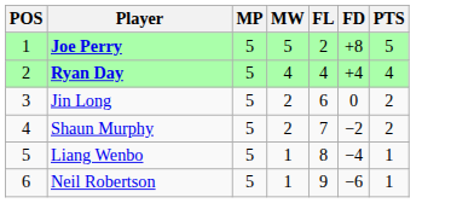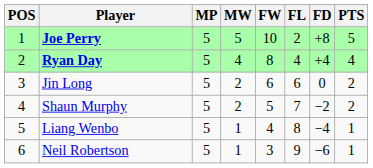 <table class="wikitable" style="text-align: center;">
 <tr>
 <th width=20>POS</th>
 <th width=165>Player</th>
 <th width=20>MP</th>
 <th width=20>MW</th>
+<th width=20>FW</th>
 <th width=20>FL</th>
 <th width=20>FD</th>
 <th width=20>PTS</th>
 </tr>
 <tr style="background:#aaffaa;">
 <td>1</td>
 <td style="text-align:left;"> <strong><a href='#'>Joe Perry</a></strong></td>
 <td>5</td>
 <td>5</td>
+<td>10</td>
 <td>2</td>
 <td>+8</td>
 <td>5</td>
 </tr>
 <tr style="background:#aaffaa;">
 <td>2</td>
 <td style="text-align:left;"> <strong><a href='#'>Ryan Day</a></strong></td>
 <td>5</td>
 <td>4</td>
+<td>8</td>
 <td>4</td>
 <td>+4</td>
 <td>4</td>
 </tr>
 <tr>
 <td>3</td>
 <td style="text-align:left;"> <a href='#'>Jin Long</a></td>
 <td>5</td>
 <td>2</td>
 <td>6</td>
+<td>6</td>
 <td>0</td>
 <td>2</td>
 </tr>
 <tr>
 <td>4</td>
 <td style="text-align:left;"> <a href='#'>Shaun Murphy</a></td>
 <td>5</td>
 <td>2</td>
+<td>5</td>
 <td>7</td>
 <td>−2</td>
 <td>2</td>
 </tr>
 <tr>
 <td>5</td>
 <td style="text-align:left;"> <a href='#'>Liang Wenbo</a></td>
 <td>5</td>
 <td>1</td>
+<td>4</td>
 <td>8</td>
 <td>−4</td>
 <td>1</td>
 </tr>
 <tr>
 <td>6</td>
 <td style="text-align:left;"> <a href='#'>Neil Robertson</a></td>
 <td>5</td>
 <td>1</td>
+<td>3</td>
 <td>9</td>
 <td>−6</td>
 <td>1</td>
 </tr>
 </table>
